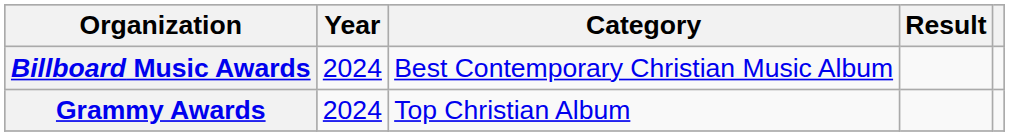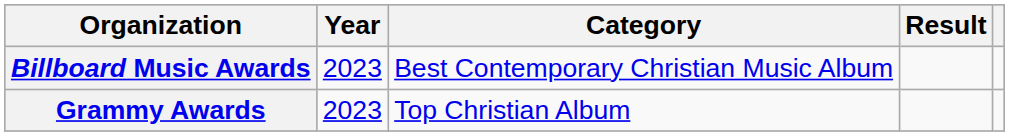 <table class="wikitable sortable plainrowheaders" style="border:none; margin:0;">
 <tr>
 <th scope="col">Organization</th>
 <th scope="col">Year</th>
 <th scope="col">Category</th>
 <th scope="col">Result</th>
 <th class="unsortable" scope="col"></th>
 </tr>
 <tr>
 <th scope="row"><a href='#'><em>Billboard</em> Music Awards</a></th>
-<td><a href='#'>2024</a></td>
+<td><a href='#'>2023</a></td>
 <td><a href='#'>Best Contemporary Christian Music Album</a></td>
 <td></td>
 <td></td>
 </tr>
 <tr>
 <th scope="row"><a href='#'>Grammy Awards</a></th>
-<td><a href='#'>2024</a></td>
+<td><a href='#'>2023</a></td>
 <td><a href='#'>Top Christian Album</a></td>
 <td></td>
 <td></td>
 </tr>
 </table>
